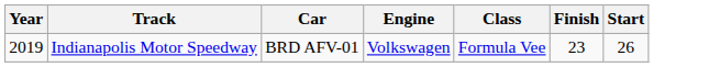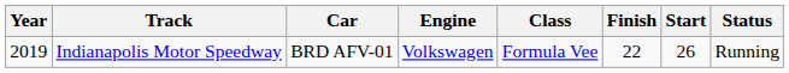 <table class="wikitable" style="text-align:center; font-size:90%">
 <tr>
 <th>Year</th>
 <th>Track</th>
 <th>Car</th>
 <th>Engine</th>
 <th>Class</th>
 <th>Finish</th>
 <th>Start</th>
+<th>Status</th>
 </tr>
 <tr>
 <td>2019</td>
 <td><a href='#'>Indianapolis Motor Speedway</a></td>
 <td>BRD AFV-01</td>
 <td><a href='#'>Volkswagen</a></td>
 <td><a href='#'>Formula Vee</a></td>
-<td>23</td>
+<td>22</td>
 <td>26</td>
+<td>Running</td>
 </tr>
 </table>
